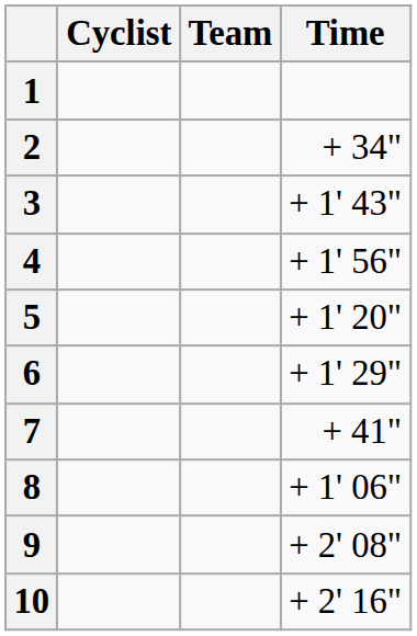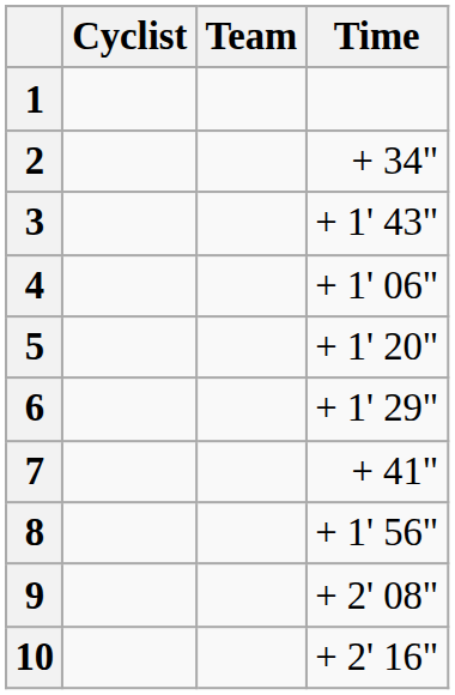 <table class="wikitable">
 <tr>
 <th></th>
 <th>Cyclist</th>
 <th>Team</th>
 <th>Time</th>
 </tr>
 <tr>
 <th>1</th>
 <td></td>
 <td></td>
 <td align="right"></td>
 </tr>
 <tr>
 <th>2</th>
 <td></td>
 <td></td>
 <td align="right">+ 34"</td>
 </tr>
 <tr>
 <th>3</th>
 <td></td>
 <td></td>
 <td align="right">+ 1' 43"</td>
 </tr>
 <tr>
 <th>4</th>
 <td></td>
 <td></td>
-<td align="right">+ 1' 56"</td>
+<td align="right">+ 1' 06"</td>
 </tr>
 <tr>
 <th>5</th>
 <td></td>
 <td></td>
 <td align="right">+ 1' 20"</td>
 </tr>
 <tr>
 <th>6</th>
 <td></td>
 <td></td>
 <td align="right">+ 1' 29"</td>
 </tr>
 <tr>
 <th>7</th>
 <td></td>
 <td></td>
 <td align="right">+ 41"</td>
 </tr>
 <tr>
 <th>8</th>
 <td> </td>
 <td></td>
-<td align="right">+ 1' 06"</td>
+<td align="right">+ 1' 56"</td>
 </tr>
 <tr>
 <th>9</th>
 <td></td>
 <td></td>
 <td align="right">+ 2' 08"</td>
 </tr>
 <tr>
 <th>10</th>
 <td></td>
 <td></td>
 <td align="right">+ 2' 16"</td>
 </tr>
 </table>
